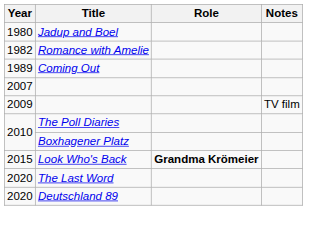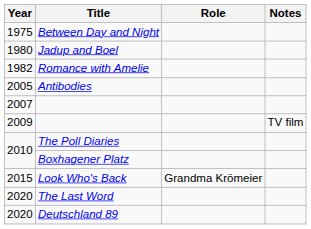 <table class="wikitable sortable">
 <tr>
 <th>Year</th>
 <th>Title</th>
 <th>Role</th>
 <th class="unsortable">Notes</th>
+</tr>
+<tr>
+<td>1975</td>
+<td><em><a href='#'>Between Day and Night</a></em></td>
+<td></td>
+<td></td>
 </tr>
 <tr>
 <td>1980</td>
 <td><em><a href='#'>Jadup and Boel</a></em></td>
 <td></td>
 <td></td>
 </tr>
 <tr>
 <td>1982</td>
 <td><em><a href='#'>Romance with Amelie</a></em></td>
 <td></td>
 <td></td>
 </tr>
 <tr>
-<td>1989</td>
-<td><em><a href='#'>Coming Out</a></em></td>
+<td>2005</td>
+<td><em><a href='#'>Antibodies</a></em></td>
 <td></td>
 <td></td>
 </tr>
 <tr>
 <td>2007</td>
 <td><em></em></td>
 <td></td>
 <td></td>
 </tr>
 <tr>
 <td>2009</td>
 <td><em></em></td>
 <td></td>
 <td>TV film</td>
 </tr>
 <tr>
 <td rowspan=2>2010</td>
 <td><em><a href='#'>The Poll Diaries</a></em></td>
 <td></td>
 <td></td>
 </tr>
 <tr>
 <td><em><a href='#'>Boxhagener Platz</a></em></td>
 <td></td>
 <td></td>
 </tr>
 <tr>
 <td>2015</td>
 <td><em><a href='#'>Look Who's Back</a></em></td>
-<td><strong>Grandma Krömeier</strong></td>
+<td>Grandma Krömeier</td>
 <td></td>
 </tr>
 <tr>
 <td>2020</td>
 <td><em><a href='#'>The Last Word</a></em></td>
 <td></td>
 <td></td>
 </tr>
 <tr>
 <td>2020</td>
 <td><em><a href='#'>Deutschland 89</a></em></td>
 <td></td>
 <td></td>
 </tr>
 </table>
